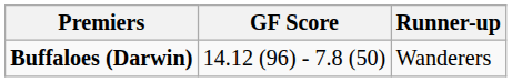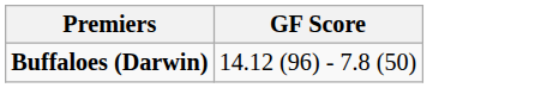 <table class="wikitable" style="text-align:left;">
 <tr style="background:#efefef;">
 <th>Premiers</th>
 <th>GF Score</th>
-<th>Runner-up</th>
 </tr>
 <tr>
 <td><strong>Buffaloes (Darwin)</strong></td>
 <td>14.12 (96) - 7.8 (50)</td>
-<td>Wanderers</td>
 </tr>
 </table>
